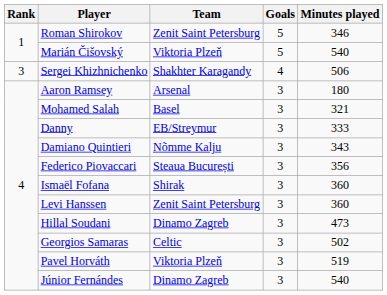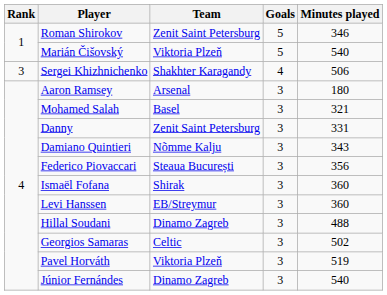 <table class="wikitable" style="text-align:center">
 <tr>
 <th>Rank</th>
 <th>Player</th>
 <th>Team</th>
 <th>Goals</th>
 <th>Minutes played</th>
 </tr>
 <tr>
 <td rowspan=2>1</td>
 <td align=left> <a href='#'>Roman Shirokov</a></td>
 <td align=left> <a href='#'>Zenit Saint Petersburg</a></td>
 <td>5</td>
 <td>346</td>
 </tr>
 <tr>
 <td align=left> <a href='#'>Marián Čišovský</a></td>
 <td align=left> <a href='#'>Viktoria Plzeň</a></td>
 <td>5</td>
 <td>540</td>
 </tr>
 <tr>
 <td>3</td>
 <td align=left> <a href='#'>Sergei Khizhnichenko</a></td>
 <td align=left> <a href='#'>Shakhter Karagandy</a></td>
 <td>4</td>
 <td>506</td>
 </tr>
 <tr>
 <td rowspan=11>4</td>
 <td align=left> <a href='#'>Aaron Ramsey</a></td>
 <td align=left> <a href='#'>Arsenal</a></td>
 <td>3</td>
 <td>180</td>
 </tr>
 <tr>
 <td align=left> <a href='#'>Mohamed Salah</a></td>
 <td align=left> <a href='#'>Basel</a></td>
 <td>3</td>
 <td>321</td>
 </tr>
 <tr>
 <td align=left> <a href='#'>Danny</a></td>
-<td align=left> <a href='#'>EB/Streymur</a></td>
+<td align=left> <a href='#'>Zenit Saint Petersburg</a></td>
 <td>3</td>
-<td>333</td>
+<td>331</td>
 </tr>
 <tr>
 <td align=left> <a href='#'>Damiano Quintieri</a></td>
 <td align=left> <a href='#'>Nõmme Kalju</a></td>
 <td>3</td>
 <td>343</td>
 </tr>
 <tr>
 <td align=left> <a href='#'>Federico Piovaccari</a></td>
 <td align=left> <a href='#'>Steaua București</a></td>
 <td>3</td>
 <td>356</td>
 </tr>
 <tr>
 <td align=left> <a href='#'>Ismaël Fofana</a></td>
 <td align=left> <a href='#'>Shirak</a></td>
 <td>3</td>
 <td>360</td>
 </tr>
 <tr>
 <td align=left> <a href='#'>Levi Hanssen</a></td>
-<td align=left> <a href='#'>Zenit Saint Petersburg</a></td>
+<td align=left> <a href='#'>EB/Streymur</a></td>
 <td>3</td>
 <td>360</td>
 </tr>
 <tr>
 <td align=left> <a href='#'>Hillal Soudani</a></td>
 <td align=left> <a href='#'>Dinamo Zagreb</a></td>
 <td>3</td>
-<td>473</td>
+<td>488</td>
 </tr>
 <tr>
 <td align=left> <a href='#'>Georgios Samaras</a></td>
 <td align=left> <a href='#'>Celtic</a></td>
 <td>3</td>
 <td>502</td>
 </tr>
 <tr>
 <td align=left> <a href='#'>Pavel Horváth</a></td>
 <td align=left> <a href='#'>Viktoria Plzeň</a></td>
 <td>3</td>
 <td>519</td>
 </tr>
 <tr>
 <td align=left> <a href='#'>Júnior Fernándes</a></td>
 <td align=left> <a href='#'>Dinamo Zagreb</a></td>
 <td>3</td>
 <td>540</td>
 </tr>
 </table>
